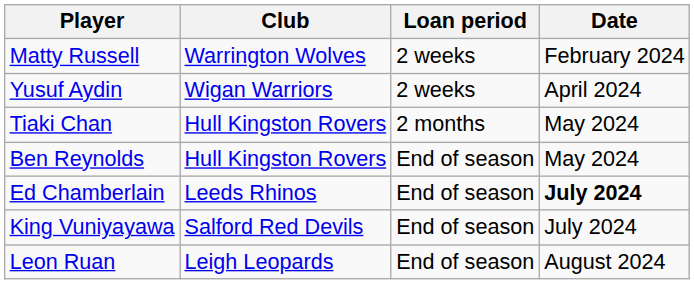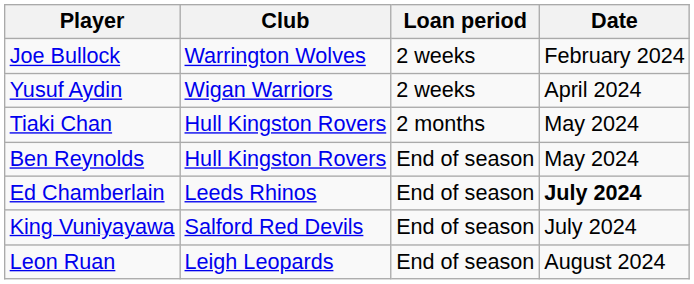 <table class="wikitable">
 <tr>
 <th>Player</th>
 <th>Club</th>
 <th>Loan period</th>
 <th>Date</th>
 </tr>
 <tr>
-<td> <a href='#'>Matty Russell</a></td>
+<td> <a href='#'>Joe Bullock</a></td>
 <td> <a href='#'>Warrington Wolves</a></td>
 <td>2 weeks</td>
 <td>February 2024</td>
 </tr>
 <tr>
 <td> <a href='#'>Yusuf Aydin</a></td>
 <td> <a href='#'>Wigan Warriors</a></td>
 <td>2 weeks</td>
 <td>April 2024</td>
 </tr>
 <tr>
 <td> <a href='#'>Tiaki Chan</a></td>
 <td> <a href='#'>Hull Kingston Rovers</a></td>
 <td>2 months</td>
 <td>May 2024</td>
 </tr>
 <tr>
 <td> <a href='#'>Ben Reynolds</a></td>
 <td> <a href='#'>Hull Kingston Rovers</a></td>
 <td>End of season</td>
 <td>May 2024</td>
 </tr>
 <tr>
 <td> <a href='#'>Ed Chamberlain</a></td>
 <td> <a href='#'>Leeds Rhinos</a></td>
 <td>End of season</td>
 <td><strong>July 2024</strong></td>
 </tr>
 <tr>
 <td> <a href='#'>King Vuniyayawa</a></td>
 <td> <a href='#'>Salford Red Devils</a></td>
 <td>End of season</td>
 <td>July 2024</td>
 </tr>
 <tr>
 <td> <a href='#'>Leon Ruan</a></td>
 <td> <a href='#'>Leigh Leopards</a></td>
 <td>End of season</td>
 <td>August 2024</td>
 </tr>
 </table>
